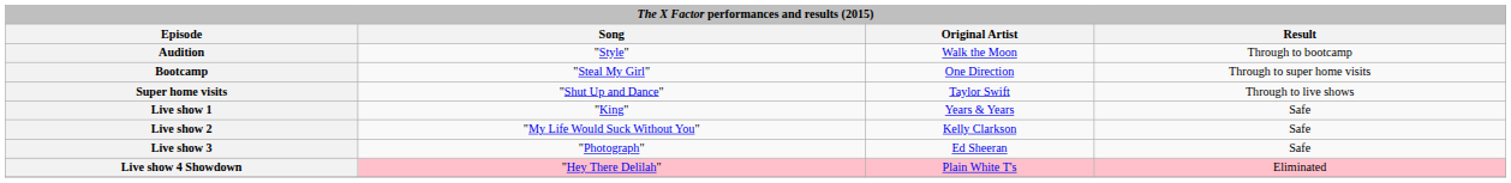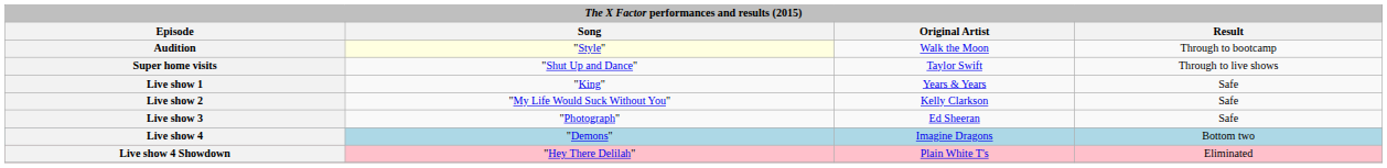 <table class="wikitable collapsible collapsed" style="width:100%; margin:1em auto 1em auto; text-align:center;">
 <tr>
 <th colspan="4" style="background:#BFBFBF;"><em>The X Factor</em> performances and results (2015)</th>
 </tr>
 <tr>
 <th scope="col">Episode</th>
 <th scope="col">Song</th>
 <th scope="col">Original Artist</th>
 <th scope="col">Result</th>
 </tr>
 <tr>
 <th>Audition</th>
-<td>"<a href='#'>Style</a>"</td>
+<td style="background: lightyellow;">"<a href='#'>Style</a>"</td>
 <td><a href='#'>Walk the Moon</a></td>
 <td>Through to bootcamp</td>
-</tr>
-<tr>
-<th>Bootcamp</th>
-<td>"<a href='#'>Steal My Girl</a>"</td>
-<td><a href='#'>One Direction</a></td>
-<td>Through to super home visits</td>
 </tr>
 <tr>
 <th>Super home visits</th>
 <td>"<a href='#'>Shut Up and Dance</a>"</td>
 <td><a href='#'>Taylor Swift</a></td>
 <td>Through to live shows</td>
 </tr>
 <tr>
 <th>Live show 1</th>
 <td>"<a href='#'>King</a>"</td>
 <td><a href='#'>Years & Years</a></td>
 <td>Safe</td>
 </tr>
 <tr>
 <th>Live show 2</th>
 <td>"<a href='#'>My Life Would Suck Without You</a>"</td>
 <td><a href='#'>Kelly Clarkson</a></td>
 <td>Safe</td>
 </tr>
 <tr>
 <th>Live show 3</th>
 <td>"<a href='#'>Photograph</a>"</td>
 <td><a href='#'>Ed Sheeran</a></td>
 <td>Safe</td>
 </tr>
+<tr style="background:lightblue;">
+<th>Live show 4</th>
+<td>"<a href='#'>Demons</a>"</td>
+<td><a href='#'>Imagine Dragons</a></td>
+<td>Bottom two</td>
+</tr>
 <tr style="background:pink;">
 <th>Live show 4 Showdown</th>
 <td>"<a href='#'>Hey There Delilah</a>"</td>
 <td><a href='#'>Plain White T's</a></td>
 <td>Eliminated</td>
 </tr>
 <tr>
 </tr>
 </table>
